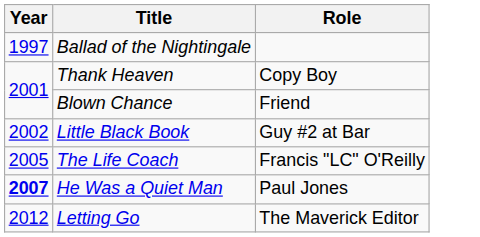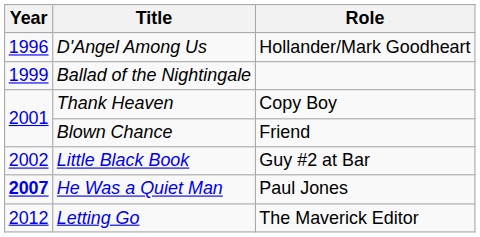 <table class="wikitable">
 <tr>
 <th>Year</th>
 <th>Title</th>
 <th>Role</th>
 </tr>
 <tr>
-<td><a href='#'>1997</a></td>
+<td><a href='#'>1996</a></td>
+<td><em>D'Angel Among Us</em></td>
+<td>Hollander/Mark Goodheart</td>
+</tr>
+<tr>
+<td><a href='#'>1999</a></td>
 <td><em>Ballad of the Nightingale</em></td>
 <td></td>
 </tr>
 <tr>
 <td rowspan="2"><a href='#'>2001</a></td>
 <td><em>Thank Heaven</em></td>
 <td>Copy Boy</td>
 </tr>
 <tr>
 <td><em>Blown Chance</em></td>
 <td>Friend</td>
 </tr>
 <tr>
 <td><a href='#'>2002</a></td>
 <td><em><a href='#'>Little Black Book</a></em></td>
 <td>Guy #2 at Bar</td>
 </tr>
 <tr>
-<td><a href='#'>2005</a></td>
-<td><em><a href='#'>The Life Coach</a></em></td>
-<td>Francis "LC" O'Reilly</td>
-</tr>
-<tr>
 <td><strong><a href='#'>2007</a></strong></td>
 <td><em><a href='#'>He Was a Quiet Man</a></em></td>
 <td>Paul Jones</td>
 </tr>
 <tr>
 <td><a href='#'>2012</a></td>
 <td><em><a href='#'>Letting Go</a></em></td>
 <td>The Maverick Editor</td>
 </tr>
 </table>
